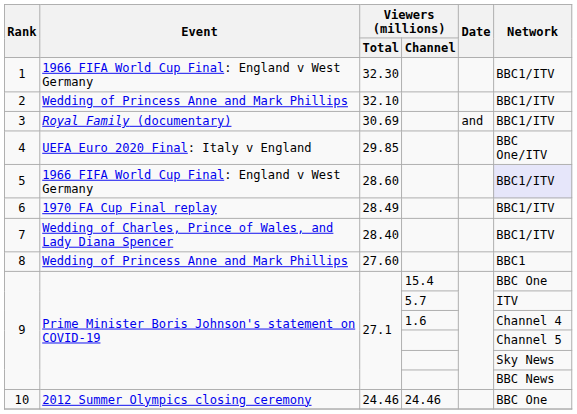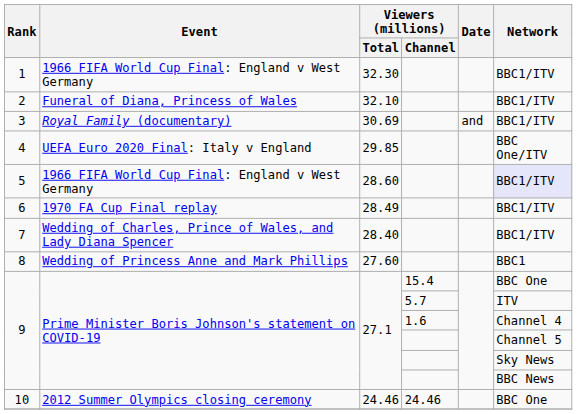 <table class="sortable wikitable">
 <tr>
 <th rowspan=2>Rank</th>
 <th rowspan=2>Event</th>
 <th colspan=2>Viewers<br>(millions)</th>
 <th rowspan=2>Date</th>
 <th rowspan=2>Network</th>
 </tr>
 <tr>
 <th>Total</th>
 <th>Channel</th>
 </tr>
 <tr>
 <td align="center">1</td>
 <td><a href='#'>1966 FIFA World Cup Final</a>: England v West Germany</td>
 <td>32.30</td>
 <td></td>
 <td></td>
 <td>BBC1/ITV</td>
 </tr>
 <tr>
 <td align="center">2</td>
-<td><a href='#'>Wedding of Princess Anne and Mark Phillips</a></td>
+<td><a href='#'>Funeral of Diana, Princess of Wales</a></td>
 <td>32.10</td>
 <td></td>
 <td></td>
 <td>BBC1/ITV</td>
 </tr>
 <tr>
 <td align="center">3</td>
 <td><a href='#'><em>Royal Family</em> (documentary)</a></td>
 <td>30.69</td>
 <td></td>
 <td> and </td>
 <td>BBC1/ITV</td>
 </tr>
 <tr>
 <td align="center">4</td>
 <td><a href='#'>UEFA Euro 2020 Final</a>: Italy v England</td>
 <td>29.85</td>
 <td></td>
 <td></td>
 <td>BBC One/ITV</td>
 </tr>
 <tr>
 <td align="center">5</td>
 <td><a href='#'>1966 FIFA World Cup Final</a>: England v West Germany</td>
 <td>28.60</td>
 <td></td>
 <td></td>
 <td style="background: lavender;">BBC1/ITV</td>
 </tr>
 <tr>
 <td align="center">6</td>
 <td><a href='#'>1970 FA Cup Final replay</a></td>
 <td>28.49</td>
 <td></td>
 <td></td>
 <td>BBC1/ITV</td>
 </tr>
 <tr>
 <td align="center">7</td>
 <td><a href='#'>Wedding of Charles, Prince of Wales, and Lady Diana Spencer</a></td>
 <td>28.40</td>
 <td></td>
 <td></td>
 <td>BBC1/ITV</td>
 </tr>
 <tr>
 <td align="center">8</td>
 <td><a href='#'>Wedding of Princess Anne and Mark Phillips</a></td>
 <td>27.60</td>
 <td></td>
 <td></td>
 <td>BBC1</td>
 </tr>
 <tr>
 <td rowspan=6 align="center">9</td>
 <td rowspan=6><a href='#'>Prime Minister Boris Johnson's statement on COVID-19</a></td>
 <td rowspan=6>27.1</td>
 <td>15.4</td>
 <td rowspan=6></td>
 <td>BBC One</td>
 </tr>
 <tr>
 <td>5.7</td>
 <td>ITV</td>
 </tr>
 <tr>
 <td>1.6</td>
 <td>Channel 4</td>
 </tr>
 <tr>
 <td></td>
 <td>Channel 5</td>
 </tr>
 <tr>
 <td></td>
 <td>Sky News</td>
 </tr>
 <tr>
 <td></td>
 <td>BBC News</td>
 </tr>
 <tr>
 <td align="center">10</td>
 <td><a href='#'>2012 Summer Olympics closing ceremony</a></td>
 <td>24.46</td>
 <td>24.46</td>
 <td></td>
 <td>BBC One</td>
 </tr>
 <tr>
 </tr>
 </table>
